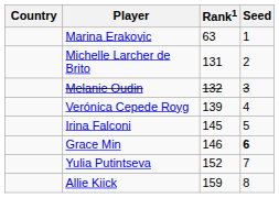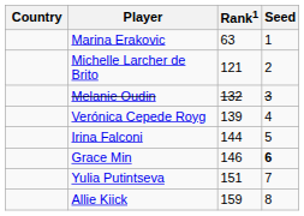 <table class="sortable wikitable">
 <tr>
 <th width="70">Country</th>
 <th width="175">Player</th>
 <th>Rank<sup>1</sup></th>
 <th>Seed</th>
 </tr>
 <tr>
 <td></td>
 <td><a href='#'>Marina Erakovic</a></td>
 <td>63</td>
 <td>1</td>
 </tr>
 <tr>
 <td></td>
 <td><a href='#'>Michelle Larcher de Brito</a></td>
-<td>131</td>
+<td>121</td>
 <td>2</td>
 </tr>
 <tr>
 <td><s></s></td>
 <td><s><a href='#'>Melanie Oudin</a></s></td>
 <td><s>132</s></td>
 <td><s>3</s></td>
 </tr>
 <tr>
 <td></td>
 <td><a href='#'>Verónica Cepede Royg</a></td>
 <td>139</td>
 <td>4</td>
 </tr>
 <tr>
 <td></td>
 <td><a href='#'>Irina Falconi</a></td>
-<td>145</td>
+<td>144</td>
 <td>5</td>
 </tr>
 <tr>
 <td></td>
 <td><a href='#'>Grace Min</a></td>
 <td>146</td>
 <td><strong>6</strong></td>
 </tr>
 <tr>
 <td></td>
 <td><a href='#'>Yulia Putintseva</a></td>
-<td>152</td>
+<td>151</td>
 <td>7</td>
 </tr>
 <tr>
 <td></td>
 <td><a href='#'>Allie Kiick</a></td>
 <td>159</td>
 <td>8</td>
 </tr>
 </table>
